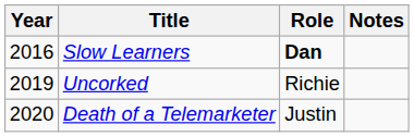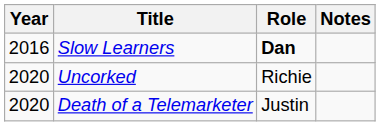 <table class="wikitable sortable">
 <tr>
 <th>Year</th>
 <th>Title</th>
 <th>Role</th>
 <th>Notes</th>
 </tr>
 <tr>
 <td>2016</td>
 <td><em><a href='#'>Slow Learners</a></em></td>
 <td><strong>Dan</strong></td>
 <td></td>
 </tr>
 <tr>
-<td>2019</td>
+<td>2020</td>
 <td><a href='#'><em>Uncorked</em></a></td>
 <td>Richie</td>
 <td></td>
 </tr>
 <tr>
 <td>2020</td>
 <td><em><a href='#'>Death of a Telemarketer</a></em></td>
 <td>Justin</td>
 <td></td>
 </tr>
 </table>
